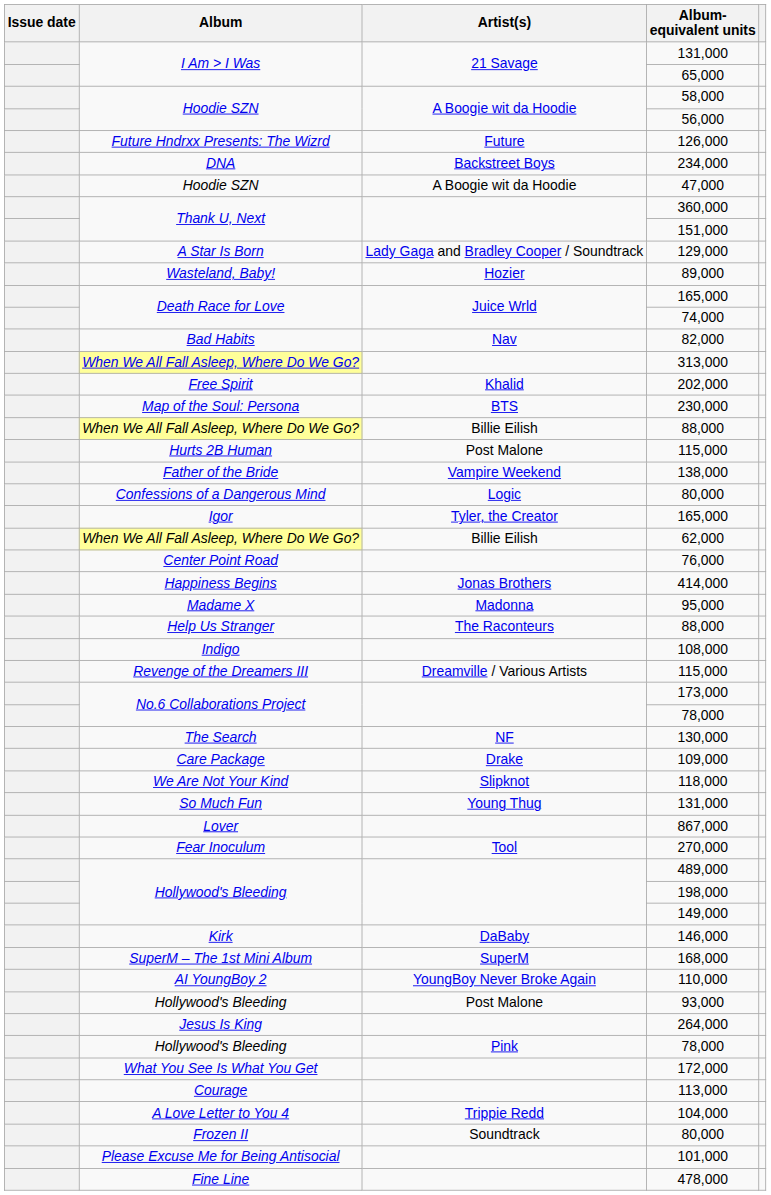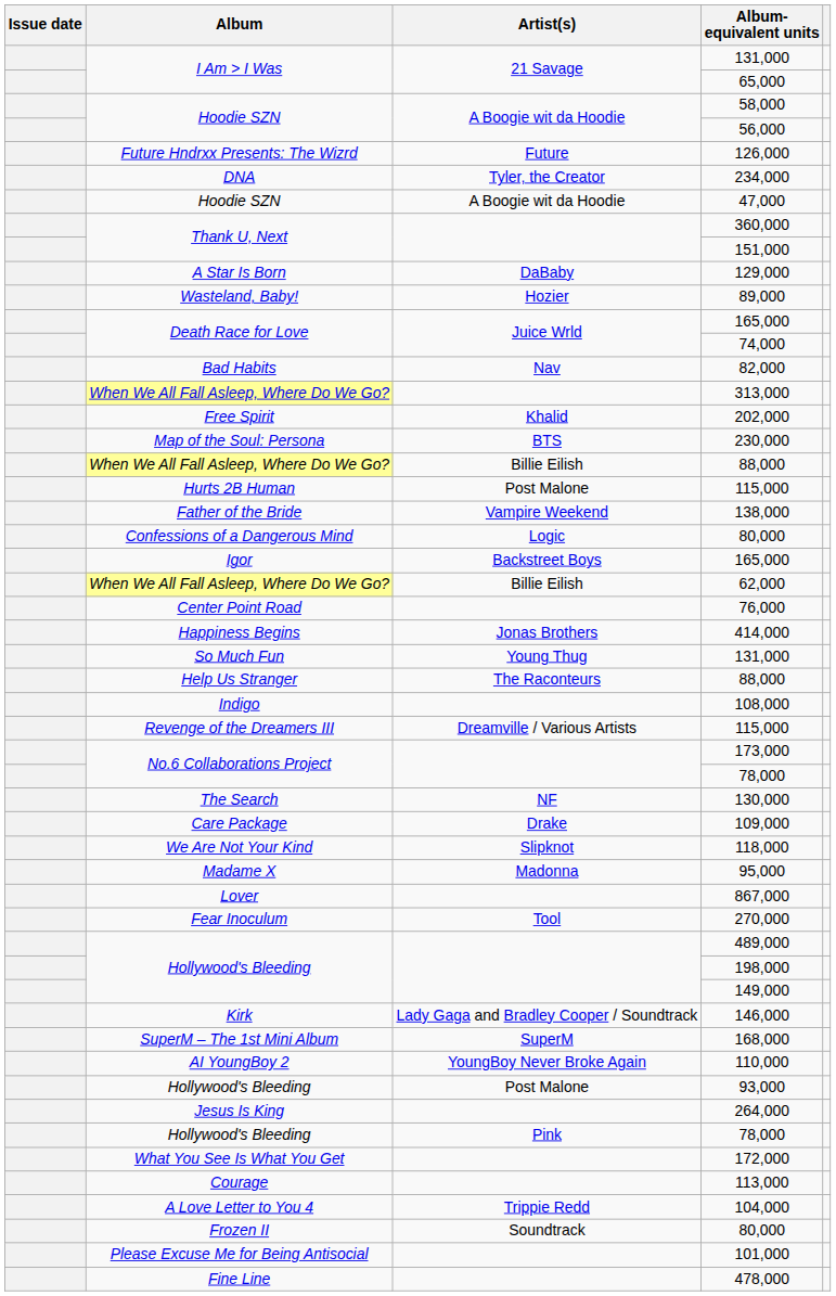 <table class="wikitable sortable plainrowheaders" style="text-align: center">
 <tr>
 <th scope=col>Issue date</th>
 <th scope=col>Album</th>
 <th scope=col>Artist(s)</th>
 <th scope=col>Album-<br>equivalent units</th>
 <th scope=col class="unsortable"></th>
 </tr>
 <tr>
 <th scope="row"></th>
 <td rowspan="2"><em><a href='#'>I Am > I Was</a></em></td>
 <td rowspan="2" data-sort-value="Twenty One Savage"><a href='#'>21 Savage</a></td>
 <td>131,000</td>
 <td></td>
 </tr>
 <tr>
 <th scope="row"></th>
 <td>65,000</td>
 <td></td>
 </tr>
 <tr>
 <th scope="row"></th>
 <td rowspan="2"><em><a href='#'>Hoodie SZN</a></em></td>
 <td rowspan="2" data-sort-value="Boogie wit da Hoodie, A"><a href='#'>A Boogie wit da Hoodie</a></td>
 <td>58,000</td>
 <td></td>
 </tr>
 <tr>
 <th scope="row"></th>
 <td>56,000</td>
 <td></td>
 </tr>
 <tr>
 <th scope="row"></th>
 <td><em><a href='#'>Future Hndrxx Presents: The Wizrd</a></em></td>
 <td><a href='#'>Future</a></td>
 <td>126,000</td>
 <td></td>
 </tr>
 <tr>
 <th scope="row"></th>
 <td><em><a href='#'>DNA</a></em></td>
-<td><a href='#'>Backstreet Boys</a></td>
+<td><a href='#'>Tyler, the Creator</a></td>
 <td>234,000</td>
 <td></td>
 </tr>
 <tr>
 <th scope="row"></th>
 <td><em>Hoodie SZN</em></td>
 <td data-sort-value="Boogie wit da Hoodie, A">A Boogie wit da Hoodie</td>
 <td>47,000</td>
 <td></td>
 </tr>
 <tr>
 <th scope="row"></th>
 <td rowspan="2"><em><a href='#'>Thank U, Next</a></em></td>
 <td rowspan="2"></td>
 <td>360,000</td>
 <td></td>
 </tr>
 <tr>
 <th scope="row"></th>
 <td>151,000</td>
 <td></td>
 </tr>
 <tr>
 <th scope="row"></th>
 <td><em><a href='#'>A Star Is Born</a></em></td>
-<td><a href='#'>Lady Gaga</a> and <a href='#'>Bradley Cooper</a> / Soundtrack</td>
+<td><a href='#'>DaBaby</a></td>
 <td>129,000</td>
 <td></td>
 </tr>
 <tr>
 <th scope="row"></th>
 <td><em><a href='#'>Wasteland, Baby!</a></em></td>
 <td><a href='#'>Hozier</a></td>
 <td>89,000</td>
 <td></td>
 </tr>
 <tr>
 <th scope="row"></th>
 <td rowspan="2"><em><a href='#'>Death Race for Love</a></em></td>
 <td rowspan="2"><a href='#'>Juice Wrld</a></td>
 <td>165,000</td>
 <td></td>
 </tr>
 <tr>
 <th scope="row"></th>
 <td>74,000</td>
 <td></td>
 </tr>
 <tr>
 <th scope="row"></th>
 <td><em><a href='#'>Bad Habits</a></em></td>
 <td><a href='#'>Nav</a></td>
 <td>82,000</td>
 <td></td>
 </tr>
 <tr>
 <th scope="row"></th>
 <td bgcolor=#FFFF99><em><a href='#'>When We All Fall Asleep, Where Do We Go?</a></em> </td>
 <td></td>
 <td>313,000</td>
 <td></td>
 </tr>
 <tr>
 <th scope="row"></th>
 <td><em><a href='#'>Free Spirit</a></em></td>
 <td><a href='#'>Khalid</a></td>
 <td>202,000</td>
 <td></td>
 </tr>
 <tr>
 <th scope="row"></th>
 <td><em><a href='#'>Map of the Soul: Persona</a></em></td>
 <td><a href='#'>BTS</a></td>
 <td>230,000</td>
 <td></td>
 </tr>
 <tr>
 <th scope="row"></th>
 <td bgcolor=#FFFF99><em>When We All Fall Asleep, Where Do We Go?</em> </td>
 <td data-sort-value="Eilish, Billie">Billie Eilish</td>
 <td>88,000</td>
 <td></td>
 </tr>
 <tr>
 <th scope="row"></th>
 <td><em><a href='#'>Hurts 2B Human</a></em></td>
 <td data-sort-value="Malone, Post">Post Malone</td>
 <td>115,000</td>
 <td></td>
 </tr>
 <tr>
 <th scope="row"></th>
 <td><em><a href='#'>Father of the Bride</a></em></td>
 <td><a href='#'>Vampire Weekend</a></td>
 <td>138,000</td>
 <td></td>
 </tr>
 <tr>
 <th scope="row"></th>
 <td><em><a href='#'>Confessions of a Dangerous Mind</a></em></td>
 <td><a href='#'>Logic</a></td>
 <td>80,000</td>
 <td></td>
 </tr>
 <tr>
 <th scope="row"></th>
 <td><em><a href='#'>Igor</a></em></td>
-<td><a href='#'>Tyler, the Creator</a></td>
+<td><a href='#'>Backstreet Boys</a></td>
 <td>165,000</td>
 <td></td>
 </tr>
 <tr>
 <th scope="row"></th>
 <td bgcolor=#FFFF99><em>When We All Fall Asleep, Where Do We Go?</em> </td>
 <td data-sort-value="Eilish, Billie">Billie Eilish</td>
 <td>62,000</td>
 <td></td>
 </tr>
 <tr>
 <th scope="row"></th>
 <td><em><a href='#'>Center Point Road</a></em></td>
 <td></td>
 <td>76,000</td>
 <td></td>
 </tr>
 <tr>
 <th scope="row"></th>
 <td><em><a href='#'>Happiness Begins</a></em></td>
 <td><a href='#'>Jonas Brothers</a></td>
 <td>414,000</td>
 <td></td>
 </tr>
 <tr>
 <th scope="row"></th>
-<td><em><a href='#'>Madame X</a></em></td>
-<td><a href='#'>Madonna</a></td>
-<td>95,000</td>
+<td><em><a href='#'>So Much Fun</a></em></td>
+<td><a href='#'>Young Thug</a></td>
+<td>131,000</td>
 <td></td>
 </tr>
 <tr>
 <th scope="row"></th>
 <td><em><a href='#'>Help Us Stranger</a></em></td>
 <td data-sort-value="Raconteurs, The"><a href='#'>The Raconteurs</a></td>
 <td>88,000</td>
 <td></td>
 </tr>
 <tr>
 <th scope="row"></th>
 <td><em><a href='#'>Indigo</a></em></td>
 <td></td>
 <td>108,000</td>
 <td></td>
 </tr>
 <tr>
 <th scope="row"></th>
 <td><em><a href='#'>Revenge of the Dreamers III</a></em></td>
 <td data-sort-value="Dreamville"><a href='#'>Dreamville</a> / Various Artists</td>
 <td>115,000</td>
 <td></td>
 </tr>
 <tr>
 <th scope="row"></th>
 <td rowspan="2"><em><a href='#'>No.6 Collaborations Project</a></em></td>
 <td rowspan="2"></td>
 <td>173,000</td>
 <td></td>
 </tr>
 <tr>
 <th scope="row"></th>
 <td>78,000</td>
 <td></td>
 </tr>
 <tr>
 <th scope="row"></th>
 <td><em><a href='#'>The Search</a></em></td>
 <td><a href='#'>NF</a></td>
 <td>130,000</td>
 <td></td>
 </tr>
 <tr>
 <th scope="row"></th>
 <td><em><a href='#'>Care Package</a></em></td>
 <td><a href='#'>Drake</a></td>
 <td>109,000</td>
 <td></td>
 </tr>
 <tr>
 <th scope="row"></th>
 <td><em><a href='#'>We Are Not Your Kind</a></em></td>
 <td><a href='#'>Slipknot</a></td>
 <td>118,000</td>
 <td></td>
 </tr>
 <tr>
 <th scope="row"></th>
-<td><em><a href='#'>So Much Fun</a></em></td>
-<td><a href='#'>Young Thug</a></td>
-<td>131,000</td>
+<td><em><a href='#'>Madame X</a></em></td>
+<td><a href='#'>Madonna</a></td>
+<td>95,000</td>
 <td></td>
 </tr>
 <tr>
 <th scope="row"></th>
 <td><em><a href='#'>Lover</a></em></td>
 <td></td>
 <td>867,000</td>
 <td></td>
 </tr>
 <tr>
 <th scope="row"></th>
 <td><em><a href='#'>Fear Inoculum</a></em></td>
 <td><a href='#'>Tool</a></td>
 <td>270,000</td>
 <td></td>
 </tr>
 <tr>
 <th scope="row"></th>
 <td rowspan="3"><em><a href='#'>Hollywood's Bleeding</a></em></td>
 <td rowspan="3"></td>
 <td>489,000</td>
 <td></td>
 </tr>
 <tr>
 <th scope="row"></th>
 <td>198,000</td>
 <td></td>
 </tr>
 <tr>
 <th scope="row"></th>
 <td>149,000</td>
 <td></td>
 </tr>
 <tr>
 <th scope="row"></th>
 <td><em><a href='#'>Kirk</a></em></td>
-<td><a href='#'>DaBaby</a></td>
+<td><a href='#'>Lady Gaga</a> and <a href='#'>Bradley Cooper</a> / Soundtrack</td>
 <td>146,000</td>
 <td></td>
 </tr>
 <tr>
 <th scope="row"></th>
 <td><em><a href='#'>SuperM – The 1st Mini Album</a></em></td>
 <td><a href='#'>SuperM</a></td>
 <td>168,000</td>
 <td></td>
 </tr>
 <tr>
 <th scope="row"></th>
 <td><em><a href='#'>AI YoungBoy 2</a></em></td>
 <td><a href='#'>YoungBoy Never Broke Again</a></td>
 <td>110,000</td>
 <td></td>
 </tr>
 <tr>
 <th scope="row"></th>
 <td><em>Hollywood's Bleeding</em></td>
 <td data-sort-value="Malone, Post">Post Malone</td>
 <td>93,000</td>
 <td></td>
 </tr>
 <tr>
 <th scope="row"></th>
 <td><em><a href='#'>Jesus Is King</a></em></td>
 <td></td>
 <td>264,000</td>
 <td></td>
 </tr>
 <tr>
 <th scope="row"></th>
 <td><em>Hollywood's Bleeding</em></td>
 <td><a href='#'>Pink</a></td>
 <td>78,000</td>
 <td></td>
 </tr>
 <tr>
 <th scope="row"></th>
 <td><em><a href='#'>What You See Is What You Get</a></em></td>
 <td></td>
 <td>172,000</td>
 <td></td>
 </tr>
 <tr>
 <th scope="row"></th>
 <td><em><a href='#'>Courage</a></em></td>
 <td></td>
 <td>113,000</td>
 <td></td>
 </tr>
 <tr>
 <th scope="row"></th>
 <td><em><a href='#'>A Love Letter to You 4</a></em></td>
 <td><a href='#'>Trippie Redd</a></td>
 <td>104,000</td>
 <td></td>
 </tr>
 <tr>
 <th scope="row"></th>
 <td><em><a href='#'>Frozen II</a></em></td>
 <td>Soundtrack</td>
 <td>80,000</td>
 <td></td>
 </tr>
 <tr>
 <th scope="row"></th>
 <td><em><a href='#'>Please Excuse Me for Being Antisocial</a></em></td>
 <td></td>
 <td>101,000</td>
 <td></td>
 </tr>
 <tr>
 <th scope="row"></th>
 <td><em><a href='#'>Fine Line</a></em></td>
 <td></td>
 <td>478,000</td>
 <td></td>
 </tr>
 </table>
